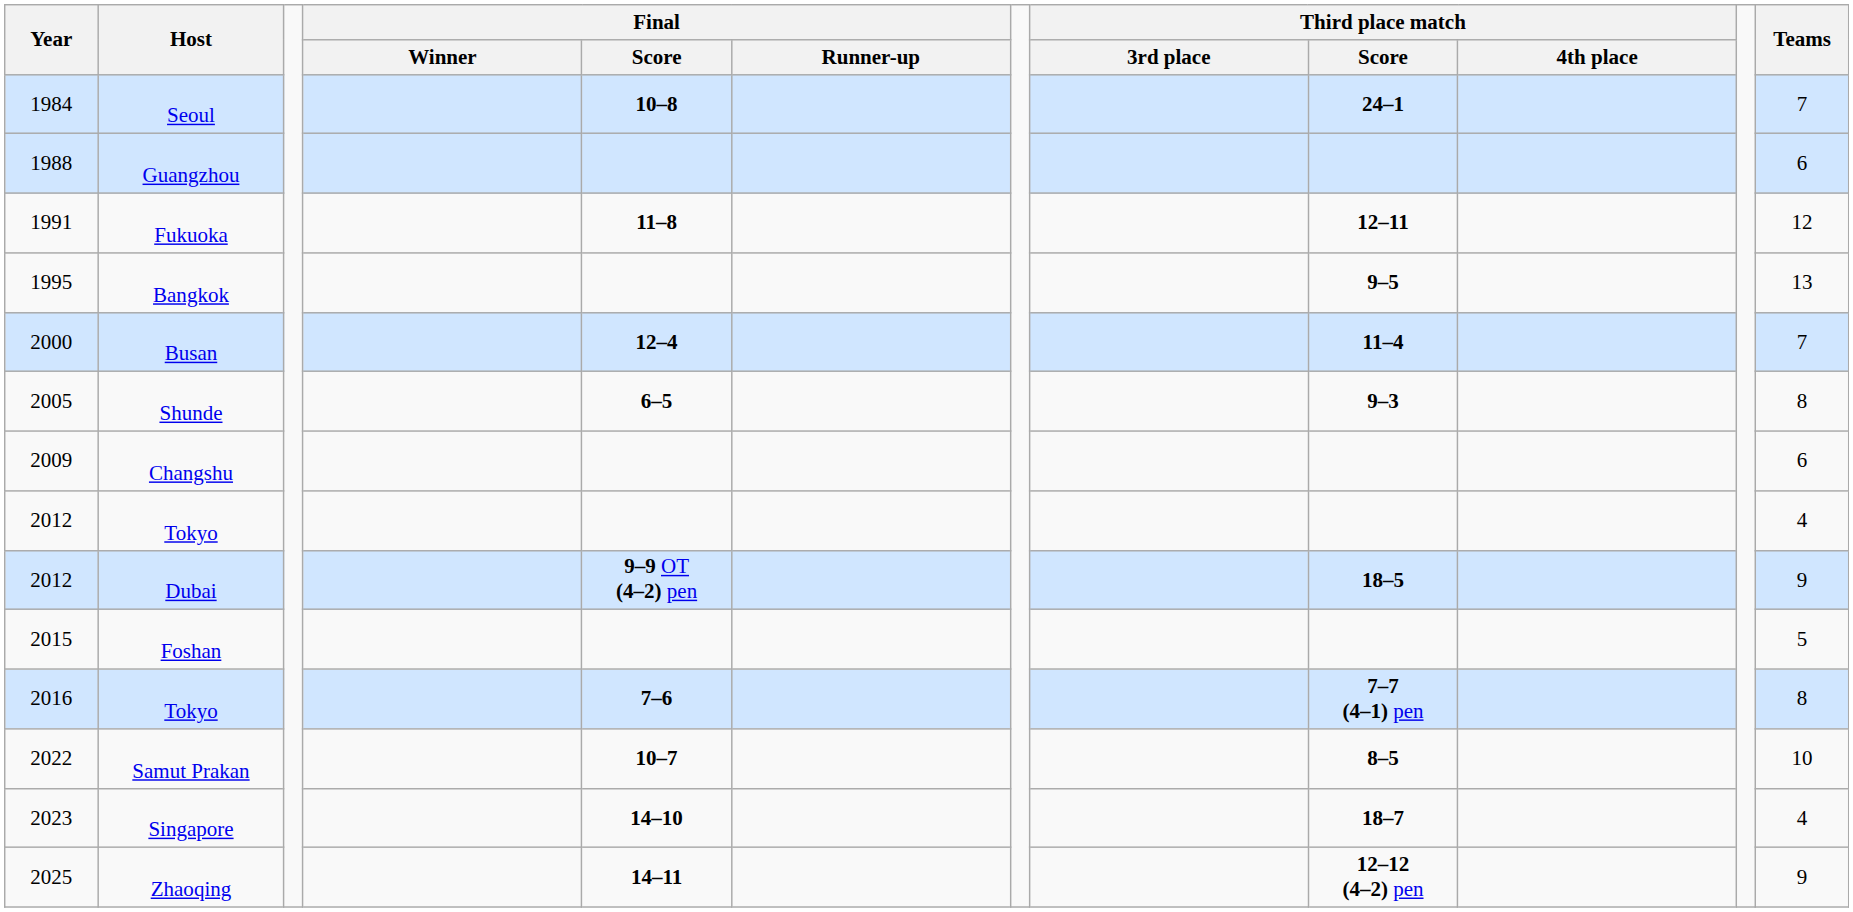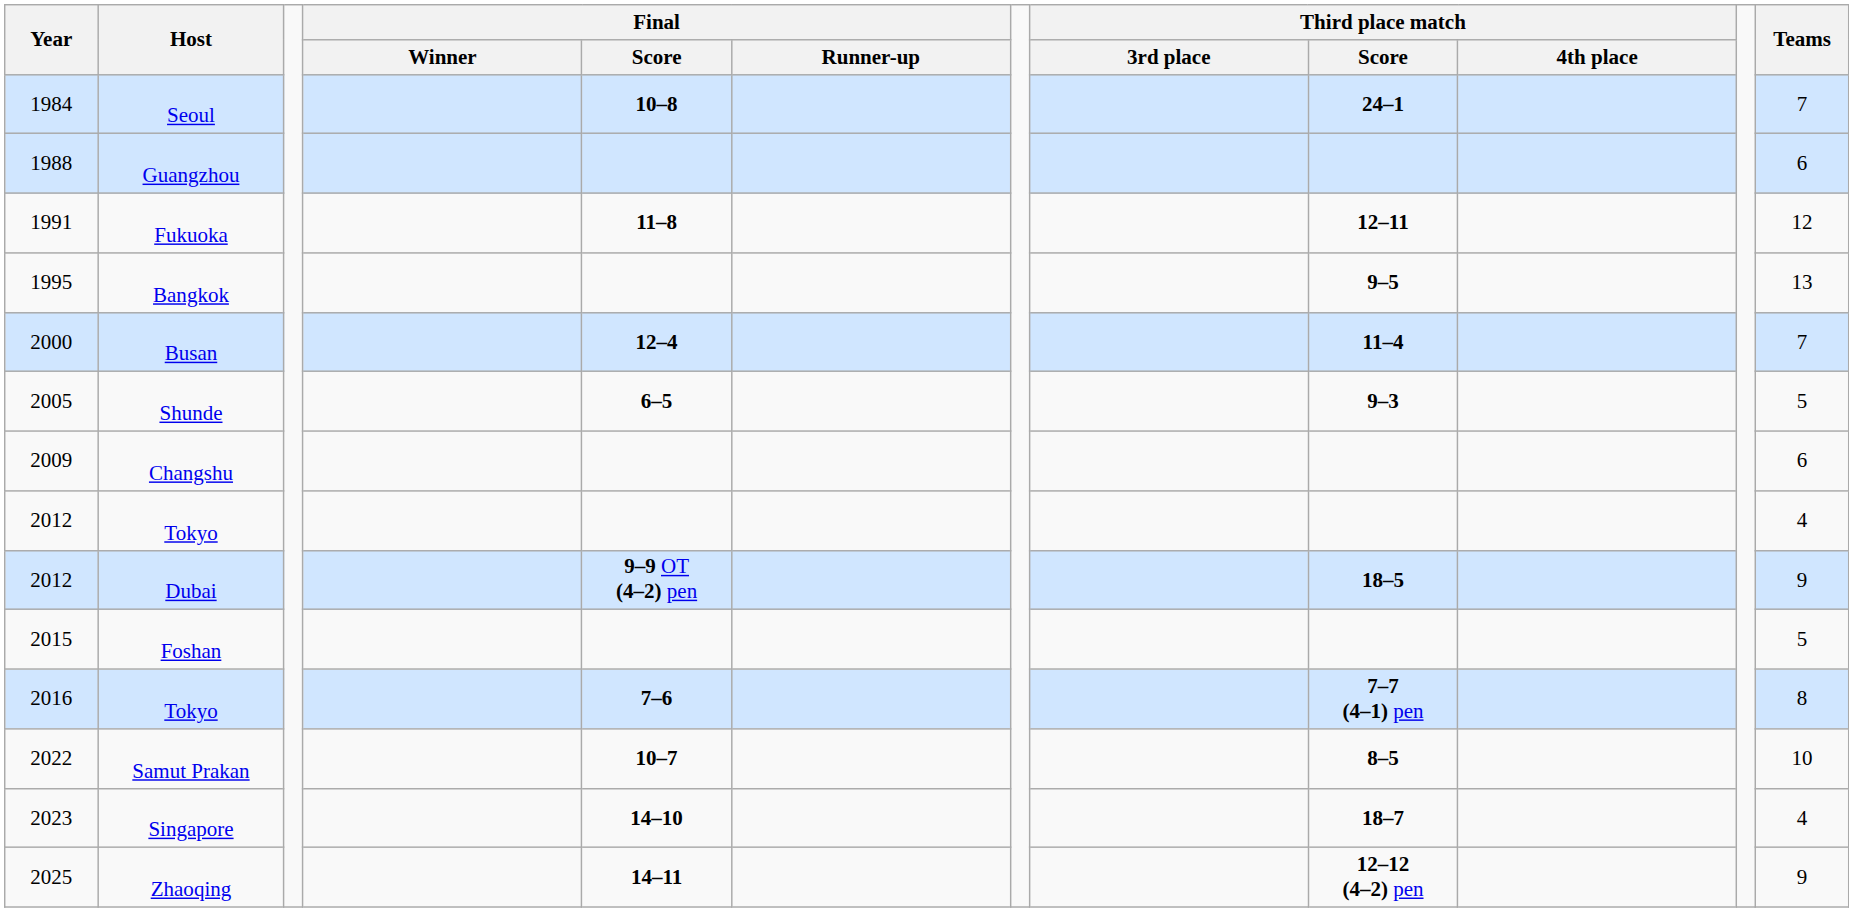 <table class="wikitable" style="font-size:90%; width: 100%; text-align: center;">
 <tr>
 <th rowspan=2 width=5%>Year</th>
 <th rowspan=2 width=10%>Host</th>
 <td width=1% rowspan=16></td>
 <th colspan=3>Final</th>
 <td width=1% rowspan=16></td>
 <th colspan=3>Third place match</th>
 <td width=1% rowspan=16></td>
 <th rowspan=2 width=5%>Teams</th>
 </tr>
 <tr>
 <th width=15%>Winner</th>
 <th width=8%>Score</th>
 <th width=15%>Runner-up</th>
 <th width=15%>3rd place</th>
 <th width=8%>Score</th>
 <th width=15%>4th place</th>
 </tr>
 <tr style="background: #D0E6FF;">
 <td>1984<br></td>
 <td><br><a href='#'>Seoul</a></td>
 <td><strong></strong></td>
 <td><strong>10–8</strong></td>
 <td></td>
 <td></td>
 <td><strong>24–1</strong></td>
 <td></td>
 <td>7</td>
 </tr>
 <tr style="background: #D0E6FF;">
 <td>1988<br></td>
 <td><br><a href='#'>Guangzhou</a></td>
 <td><strong></strong></td>
 <td></td>
 <td></td>
 <td></td>
 <td></td>
 <td></td>
 <td>6</td>
 </tr>
 <tr>
 <td>1991<br></td>
 <td><br><a href='#'>Fukuoka</a></td>
 <td><strong></strong></td>
 <td><strong>11–8</strong></td>
 <td></td>
 <td></td>
 <td><strong>12–11</strong></td>
 <td></td>
 <td>12</td>
 </tr>
 <tr>
 <td>1995<br></td>
 <td><br><a href='#'>Bangkok</a></td>
 <td><strong></strong></td>
 <td></td>
 <td></td>
 <td></td>
 <td><strong>9–5</strong></td>
 <td></td>
 <td>13</td>
 </tr>
 <tr style="background: #D0E6FF;">
 <td>2000<br></td>
 <td><br><a href='#'>Busan</a></td>
 <td><strong></strong></td>
 <td><strong>12–4</strong></td>
 <td></td>
 <td></td>
 <td><strong>11–4</strong></td>
 <td></td>
 <td>7</td>
 </tr>
 <tr>
 <td>2005<br></td>
 <td><br><a href='#'>Shunde</a></td>
 <td><strong></strong></td>
 <td><strong>6–5</strong></td>
 <td></td>
 <td></td>
 <td><strong>9–3</strong></td>
 <td></td>
-<td>8</td>
+<td>5</td>
 </tr>
 <tr>
 <td>2009<br></td>
 <td><br><a href='#'>Changshu</a></td>
 <td><strong></strong></td>
 <td></td>
 <td></td>
 <td></td>
 <td></td>
 <td></td>
 <td>6</td>
 </tr>
 <tr>
 <td>2012<br></td>
 <td><br><a href='#'>Tokyo</a></td>
 <td><strong></strong></td>
 <td></td>
 <td></td>
 <td></td>
 <td></td>
 <td></td>
 <td>4</td>
 </tr>
 <tr style="background: #D0E6FF;">
 <td>2012<br></td>
 <td><br><a href='#'>Dubai</a></td>
 <td><strong></strong></td>
 <td><strong>9–9</strong> <a href='#'>OT</a><br><strong>(4–2)</strong> <a href='#'>pen</a></td>
 <td></td>
 <td></td>
 <td><strong>18–5</strong></td>
 <td></td>
 <td>9</td>
 </tr>
 <tr>
 <td>2015<br></td>
 <td><br><a href='#'>Foshan</a></td>
 <td><strong></strong></td>
 <td></td>
 <td></td>
 <td></td>
 <td></td>
 <td></td>
 <td>5</td>
 </tr>
 <tr style="background: #D0E6FF;">
 <td>2016<br></td>
 <td><br><a href='#'>Tokyo</a></td>
 <td><strong></strong></td>
 <td><strong>7–6</strong></td>
 <td></td>
 <td></td>
 <td><strong>7–7</strong><br><strong>(4–1)</strong> <a href='#'>pen</a></td>
 <td></td>
 <td>8</td>
 </tr>
 <tr>
 <td>2022<br></td>
 <td><br><a href='#'>Samut Prakan</a></td>
 <td><strong></strong></td>
 <td><strong>10–7</strong></td>
 <td></td>
 <td></td>
 <td><strong>8–5</strong></td>
 <td></td>
 <td>10</td>
 </tr>
 <tr>
 <td>2023<br></td>
 <td><br><a href='#'>Singapore</a></td>
 <td><strong></strong></td>
 <td><strong>14–10</strong></td>
 <td></td>
 <td></td>
 <td><strong>18–7</strong></td>
 <td></td>
 <td>4</td>
 </tr>
 <tr>
 <td>2025<br></td>
 <td><br><a href='#'>Zhaoqing</a></td>
 <td><strong></strong></td>
 <td><strong>14–11</strong></td>
 <td></td>
 <td></td>
 <td><strong>12–12</strong><br><strong>(4–2)</strong> <a href='#'>pen</a></td>
 <td></td>
 <td>9</td>
 </tr>
 </table>
